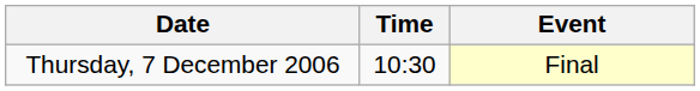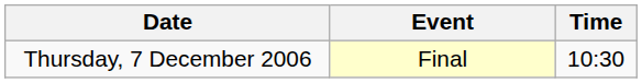 <table class = "wikitable" style="text-align:center;">
 <tr>
 <th width=220>Date</th>
+<th width=150>Event</th>
 <th width=50>Time</th>
-<th width=150>Event</th>
 </tr>
 <tr>
 <td>Thursday, 7 December 2006</td>
+<td bgcolor=ffffcc>Final</td>
 <td>10:30</td>
-<td bgcolor=ffffcc>Final</td>
 </tr>
 </table>
